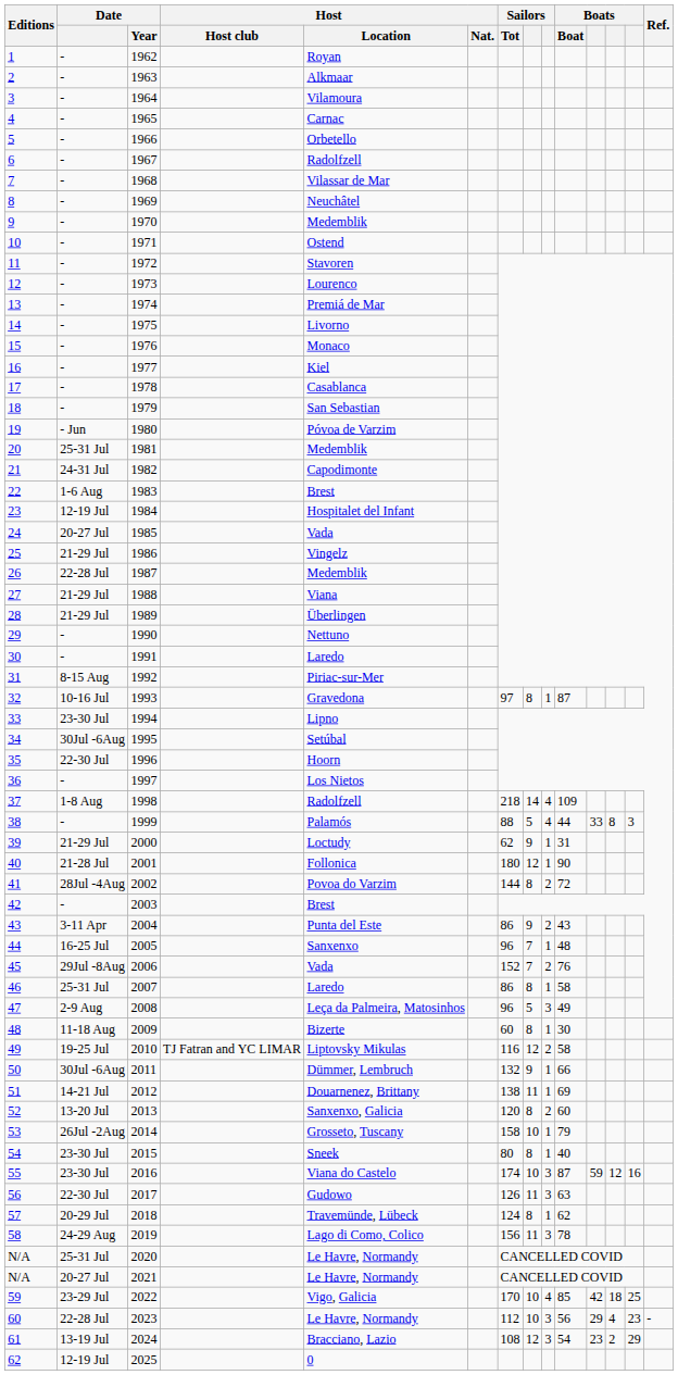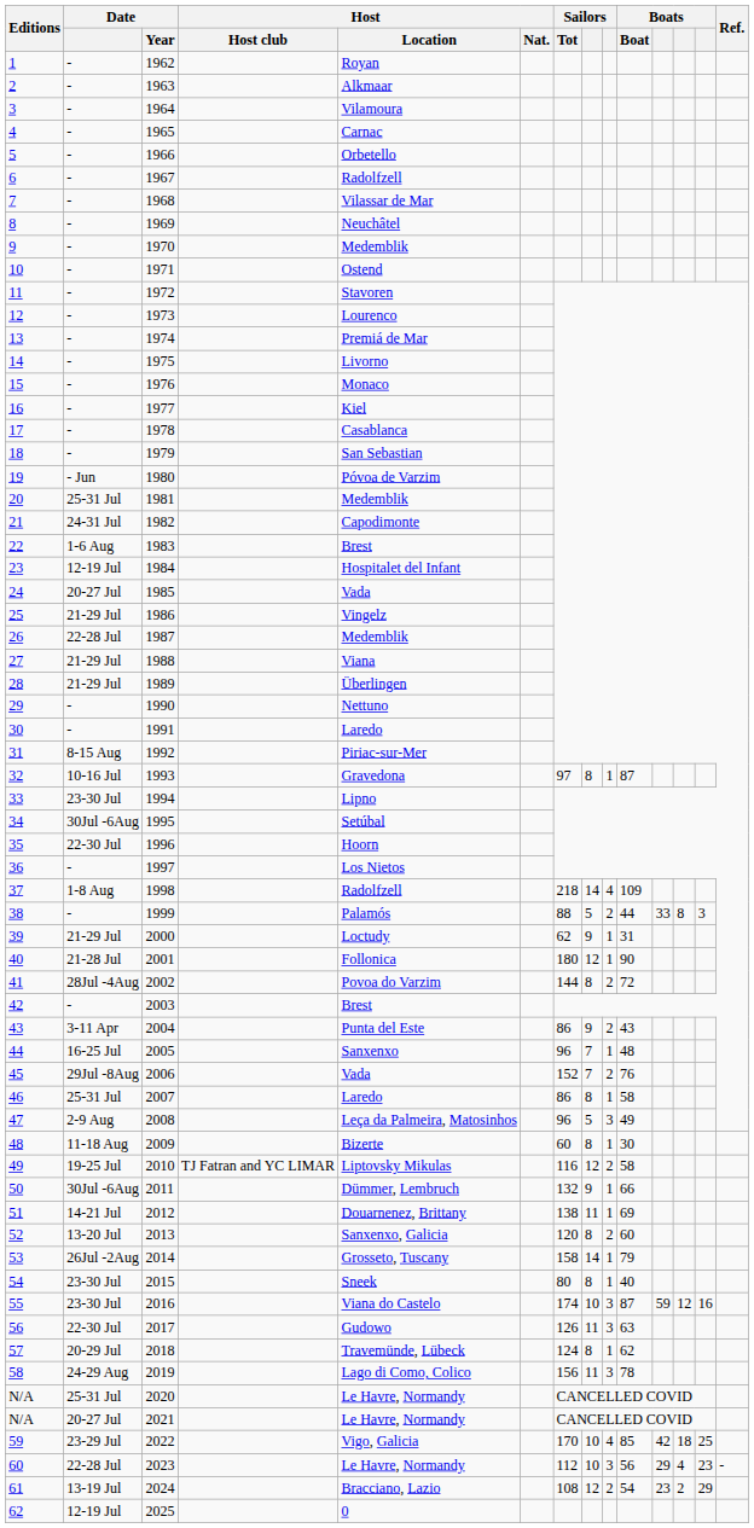 <table class="wikitable">
 <tr>
 <th rowspan=2>Editions</th>
 <th colspan=2>Date</th>
 <th colspan=3>Host</th>
 <th colspan=3>Sailors</th>
 <th colspan=4>Boats</th>
 <th rowspan=2>Ref.</th>
 </tr>
 <tr>
 <th></th>
 <th>Year</th>
 <th>Host club</th>
 <th>Location</th>
 <th>Nat.</th>
 <th>Tot</th>
 <th></th>
 <th></th>
 <th>Boat</th>
 <th></th>
 <th></th>
 <th></th>
 </tr>
 <tr>
 <td><a href='#'>1</a></td>
 <td>-</td>
 <td>1962</td>
 <td></td>
 <td><a href='#'>Royan</a></td>
 <td></td>
 <td></td>
 <td></td>
 <td></td>
 <td></td>
 <td></td>
 <td></td>
 <td></td>
 <td></td>
 </tr>
 <tr>
 <td><a href='#'>2</a></td>
 <td>-</td>
 <td>1963</td>
 <td></td>
 <td><a href='#'>Alkmaar</a></td>
 <td></td>
 <td></td>
 <td></td>
 <td></td>
 <td></td>
 <td></td>
 <td></td>
 <td></td>
 <td></td>
 </tr>
 <tr>
 <td><a href='#'>3</a></td>
 <td>-</td>
 <td>1964</td>
 <td></td>
 <td><a href='#'>Vilamoura</a></td>
 <td></td>
 <td></td>
 <td></td>
 <td></td>
 <td></td>
 <td></td>
 <td></td>
 <td></td>
 <td></td>
 </tr>
 <tr>
 <td><a href='#'>4</a></td>
 <td>-</td>
 <td>1965</td>
 <td></td>
 <td><a href='#'>Carnac</a></td>
 <td></td>
 <td></td>
 <td></td>
 <td></td>
 <td></td>
 <td></td>
 <td></td>
 <td></td>
 <td></td>
 </tr>
 <tr>
 <td><a href='#'>5</a></td>
 <td>-</td>
 <td>1966</td>
 <td></td>
 <td><a href='#'>Orbetello</a></td>
 <td></td>
 <td></td>
 <td></td>
 <td></td>
 <td></td>
 <td></td>
 <td></td>
 <td></td>
 <td></td>
 </tr>
 <tr>
 <td><a href='#'>6</a></td>
 <td>-</td>
 <td>1967</td>
 <td></td>
 <td><a href='#'>Radolfzell</a></td>
 <td></td>
 <td></td>
 <td></td>
 <td></td>
 <td></td>
 <td></td>
 <td></td>
 <td></td>
 <td></td>
 </tr>
 <tr>
 <td><a href='#'>7</a></td>
 <td>-</td>
 <td>1968</td>
 <td></td>
 <td><a href='#'>Vilassar de Mar</a></td>
 <td></td>
 <td></td>
 <td></td>
 <td></td>
 <td></td>
 <td></td>
 <td></td>
 <td></td>
 <td></td>
 </tr>
 <tr>
 <td><a href='#'>8</a></td>
 <td>-</td>
 <td>1969</td>
 <td></td>
 <td><a href='#'>Neuchâtel</a></td>
 <td></td>
 <td></td>
 <td></td>
 <td></td>
 <td></td>
 <td></td>
 <td></td>
 <td></td>
 <td></td>
 </tr>
 <tr>
 <td><a href='#'>9</a></td>
 <td>-</td>
 <td>1970</td>
 <td></td>
 <td><a href='#'>Medemblik</a></td>
 <td></td>
 <td></td>
 <td></td>
 <td></td>
 <td></td>
 <td></td>
 <td></td>
 <td></td>
 <td></td>
 </tr>
 <tr>
 <td><a href='#'>10</a></td>
 <td>-</td>
 <td>1971</td>
 <td></td>
 <td><a href='#'>Ostend</a></td>
 <td></td>
 <td></td>
 <td></td>
 <td></td>
 <td></td>
 <td></td>
 <td></td>
 <td></td>
 <td></td>
 </tr>
 <tr>
 <td><a href='#'>11</a></td>
 <td>-</td>
 <td>1972</td>
 <td></td>
 <td><a href='#'>Stavoren</a></td>
 <td></td>
 </tr>
 <tr>
 <td><a href='#'>12</a></td>
 <td>-</td>
 <td>1973</td>
 <td></td>
 <td><a href='#'>Lourenco</a></td>
 <td></td>
 </tr>
 <tr>
 <td><a href='#'>13</a></td>
 <td>-</td>
 <td>1974</td>
 <td></td>
 <td><a href='#'>Premiá de Mar</a></td>
 <td></td>
 </tr>
 <tr>
 <td><a href='#'>14</a></td>
 <td>-</td>
 <td>1975</td>
 <td></td>
 <td><a href='#'>Livorno</a></td>
 <td></td>
 </tr>
 <tr>
 <td><a href='#'>15</a></td>
 <td>-</td>
 <td>1976</td>
 <td></td>
 <td><a href='#'>Monaco</a></td>
 <td></td>
 </tr>
 <tr>
 <td><a href='#'>16</a></td>
 <td>-</td>
 <td>1977</td>
 <td></td>
 <td><a href='#'>Kiel</a></td>
 <td></td>
 </tr>
 <tr>
 <td><a href='#'>17</a></td>
 <td>-</td>
 <td>1978</td>
 <td></td>
 <td><a href='#'>Casablanca</a></td>
 <td></td>
 </tr>
 <tr>
 <td><a href='#'>18</a></td>
 <td>-</td>
 <td>1979</td>
 <td></td>
 <td><a href='#'>San Sebastian</a></td>
 <td></td>
 </tr>
 <tr>
 <td><a href='#'>19</a></td>
 <td>- Jun</td>
 <td>1980</td>
 <td></td>
 <td><a href='#'>Póvoa de Varzim</a></td>
 <td></td>
 </tr>
 <tr>
 <td><a href='#'>20</a></td>
 <td>25-31 Jul</td>
 <td>1981</td>
 <td></td>
 <td><a href='#'>Medemblik</a></td>
 <td></td>
 </tr>
 <tr>
 <td><a href='#'>21</a></td>
 <td>24-31 Jul</td>
 <td>1982</td>
 <td></td>
 <td><a href='#'>Capodimonte</a></td>
 <td></td>
 </tr>
 <tr>
 <td><a href='#'>22</a></td>
 <td>1-6 Aug</td>
 <td>1983</td>
 <td></td>
 <td><a href='#'>Brest</a></td>
 <td></td>
 </tr>
 <tr>
 <td><a href='#'>23</a></td>
 <td>12-19 Jul</td>
 <td>1984</td>
 <td></td>
 <td><a href='#'>Hospitalet del Infant</a></td>
 <td></td>
 </tr>
 <tr>
 <td><a href='#'>24</a></td>
 <td>20-27 Jul</td>
 <td>1985</td>
 <td></td>
 <td><a href='#'>Vada</a></td>
 <td></td>
 </tr>
 <tr>
 <td><a href='#'>25</a></td>
 <td>21-29 Jul</td>
 <td>1986</td>
 <td></td>
 <td><a href='#'>Vingelz</a></td>
 <td></td>
 </tr>
 <tr>
 <td><a href='#'>26</a></td>
 <td>22-28 Jul</td>
 <td>1987</td>
 <td></td>
 <td><a href='#'>Medemblik</a></td>
 <td></td>
 </tr>
 <tr>
 <td><a href='#'>27</a></td>
 <td>21-29 Jul</td>
 <td>1988</td>
 <td></td>
 <td><a href='#'>Viana</a></td>
 <td></td>
 </tr>
 <tr>
 <td><a href='#'>28</a></td>
 <td>21-29 Jul</td>
 <td>1989</td>
 <td></td>
 <td><a href='#'>Überlingen</a></td>
 <td></td>
 </tr>
 <tr>
 <td><a href='#'>29</a></td>
 <td>-</td>
 <td>1990</td>
 <td></td>
 <td><a href='#'>Nettuno</a></td>
 <td></td>
 </tr>
 <tr>
 <td><a href='#'>30</a></td>
 <td>-</td>
 <td>1991</td>
 <td></td>
 <td><a href='#'>Laredo</a></td>
 <td></td>
 </tr>
 <tr>
 <td><a href='#'>31</a></td>
 <td>8-15 Aug</td>
 <td>1992</td>
 <td></td>
 <td><a href='#'>Piriac-sur-Mer</a></td>
 <td></td>
 </tr>
 <tr>
 <td><a href='#'>32</a></td>
 <td>10-16 Jul</td>
 <td>1993</td>
 <td></td>
 <td><a href='#'>Gravedona</a></td>
 <td></td>
 <td>97</td>
 <td>8</td>
 <td>1</td>
 <td>87</td>
 <td></td>
 <td></td>
 <td></td>
 </tr>
 <tr>
 <td><a href='#'>33</a></td>
 <td>23-30 Jul</td>
 <td>1994</td>
 <td></td>
 <td><a href='#'>Lipno</a></td>
 <td></td>
 </tr>
 <tr>
 <td><a href='#'>34</a></td>
 <td>30Jul -6Aug</td>
 <td>1995</td>
 <td></td>
 <td><a href='#'>Setúbal</a></td>
 <td></td>
 </tr>
 <tr>
 <td><a href='#'>35</a></td>
 <td>22-30 Jul</td>
 <td>1996</td>
 <td></td>
 <td><a href='#'>Hoorn</a></td>
 <td></td>
 </tr>
 <tr>
 <td><a href='#'>36</a></td>
 <td>-</td>
 <td>1997</td>
 <td></td>
 <td><a href='#'>Los Nietos</a></td>
 <td></td>
 </tr>
 <tr>
 <td><a href='#'>37</a></td>
 <td>1-8 Aug</td>
 <td>1998</td>
 <td></td>
 <td><a href='#'>Radolfzell</a></td>
 <td></td>
 <td>218</td>
 <td>14</td>
 <td>4</td>
 <td>109</td>
 <td></td>
 <td></td>
 <td></td>
 </tr>
 <tr>
 <td><a href='#'>38</a></td>
 <td>-</td>
 <td>1999</td>
 <td></td>
 <td><a href='#'>Palamós</a></td>
 <td></td>
 <td>88</td>
 <td>5</td>
-<td>4</td>
+<td>2</td>
 <td>44</td>
 <td>33</td>
 <td>8</td>
 <td>3</td>
 </tr>
 <tr>
 <td><a href='#'>39</a></td>
 <td>21-29 Jul</td>
 <td>2000</td>
 <td></td>
 <td><a href='#'>Loctudy</a></td>
 <td></td>
 <td>62</td>
 <td>9</td>
 <td>1</td>
 <td>31</td>
 <td></td>
 <td></td>
 <td></td>
 </tr>
 <tr>
 <td><a href='#'>40</a></td>
 <td>21-28 Jul</td>
 <td>2001</td>
 <td></td>
 <td><a href='#'>Follonica</a></td>
 <td></td>
 <td>180</td>
 <td>12</td>
 <td>1</td>
 <td>90</td>
 <td></td>
 <td></td>
 <td></td>
 </tr>
 <tr>
 <td><a href='#'>41</a></td>
 <td>28Jul -4Aug</td>
 <td>2002</td>
 <td></td>
 <td><a href='#'>Povoa do Varzim</a></td>
 <td></td>
 <td>144</td>
 <td>8</td>
 <td>2</td>
 <td>72</td>
 <td></td>
 <td></td>
 <td></td>
 </tr>
 <tr>
 <td><a href='#'>42</a></td>
 <td>-</td>
 <td>2003</td>
 <td></td>
 <td><a href='#'>Brest</a></td>
 <td></td>
 </tr>
 <tr>
 <td><a href='#'>43</a></td>
 <td>3-11 Apr</td>
 <td>2004</td>
 <td></td>
 <td><a href='#'>Punta del Este</a></td>
 <td></td>
 <td>86</td>
 <td>9</td>
 <td>2</td>
 <td>43</td>
 <td></td>
 <td></td>
 <td></td>
 </tr>
 <tr>
 <td><a href='#'>44</a></td>
 <td>16-25 Jul</td>
 <td>2005</td>
 <td></td>
 <td><a href='#'>Sanxenxo</a></td>
 <td></td>
 <td>96</td>
 <td>7</td>
 <td>1</td>
 <td>48</td>
 <td></td>
 <td></td>
 <td></td>
 </tr>
 <tr>
 <td><a href='#'>45</a></td>
 <td>29Jul -8Aug</td>
 <td>2006</td>
 <td></td>
 <td><a href='#'>Vada</a></td>
 <td></td>
 <td>152</td>
 <td>7</td>
 <td>2</td>
 <td>76</td>
 <td></td>
 <td></td>
 <td></td>
 </tr>
 <tr>
 <td><a href='#'>46</a></td>
 <td>25-31 Jul</td>
 <td>2007</td>
 <td></td>
 <td><a href='#'>Laredo</a></td>
 <td></td>
 <td>86</td>
 <td>8</td>
 <td>1</td>
 <td>58</td>
 <td></td>
 <td></td>
 <td></td>
 </tr>
 <tr>
 <td><a href='#'>47</a></td>
 <td>2-9 Aug</td>
 <td>2008</td>
 <td></td>
 <td><a href='#'>Leça da Palmeira</a>, <a href='#'>Matosinhos</a></td>
 <td></td>
 <td>96</td>
 <td>5</td>
 <td>3</td>
 <td>49</td>
 <td></td>
 <td></td>
 <td></td>
 </tr>
 <tr>
 <td><a href='#'>48</a></td>
 <td>11-18 Aug</td>
 <td>2009</td>
 <td></td>
 <td><a href='#'>Bizerte</a></td>
 <td></td>
 <td>60</td>
 <td>8</td>
 <td>1</td>
 <td>30</td>
 <td></td>
 <td></td>
 <td></td>
 <td></td>
 </tr>
 <tr>
 <td><a href='#'>49</a></td>
 <td>19-25 Jul</td>
 <td>2010</td>
 <td>TJ Fatran and YC LIMAR</td>
 <td><a href='#'>Liptovsky Mikulas</a></td>
 <td></td>
 <td>116</td>
 <td>12</td>
 <td>2</td>
 <td>58</td>
 <td></td>
 <td></td>
 <td></td>
 <td></td>
 </tr>
 <tr>
 <td><a href='#'>50</a></td>
 <td>30Jul -6Aug</td>
 <td>2011</td>
 <td></td>
 <td><a href='#'>Dümmer</a>, <a href='#'>Lembruch</a></td>
 <td></td>
 <td>132</td>
 <td>9</td>
 <td>1</td>
 <td>66</td>
 <td></td>
 <td></td>
 <td></td>
 <td></td>
 </tr>
 <tr>
 <td><a href='#'>51</a></td>
 <td>14-21 Jul</td>
 <td>2012</td>
 <td></td>
 <td><a href='#'>Douarnenez</a>, <a href='#'>Brittany</a></td>
 <td></td>
 <td>138</td>
 <td>11</td>
 <td>1</td>
 <td>69</td>
 <td></td>
 <td></td>
 <td></td>
 <td></td>
 </tr>
 <tr>
 <td><a href='#'>52</a></td>
 <td>13-20 Jul</td>
 <td>2013</td>
 <td></td>
 <td><a href='#'>Sanxenxo</a>, <a href='#'>Galicia</a></td>
 <td></td>
 <td>120</td>
 <td>8</td>
 <td>2</td>
 <td>60</td>
 <td></td>
 <td></td>
 <td></td>
 <td></td>
 </tr>
 <tr>
 <td><a href='#'>53</a></td>
 <td>26Jul -2Aug</td>
 <td>2014</td>
 <td></td>
 <td><a href='#'>Grosseto</a>, <a href='#'>Tuscany</a></td>
 <td></td>
 <td>158</td>
-<td>10</td>
+<td>14</td>
 <td>1</td>
 <td>79</td>
 <td></td>
 <td></td>
 <td></td>
 <td></td>
 </tr>
 <tr>
 <td><a href='#'>54</a></td>
 <td>23-30 Jul</td>
 <td>2015</td>
 <td></td>
 <td><a href='#'>Sneek</a></td>
 <td></td>
 <td>80</td>
 <td>8</td>
 <td>1</td>
 <td>40</td>
 <td></td>
 <td></td>
 <td></td>
 <td></td>
 </tr>
 <tr>
 <td><a href='#'>55</a></td>
 <td>23-30 Jul</td>
 <td>2016</td>
 <td></td>
 <td><a href='#'>Viana do Castelo</a></td>
 <td></td>
 <td>174</td>
 <td>10</td>
 <td>3</td>
 <td>87</td>
 <td>59</td>
 <td>12</td>
 <td>16</td>
 <td></td>
 </tr>
 <tr>
 <td><a href='#'>56</a></td>
 <td>22-30 Jul</td>
 <td>2017</td>
 <td></td>
 <td><a href='#'>Gudowo</a></td>
 <td></td>
 <td>126</td>
 <td>11</td>
 <td>3</td>
 <td>63</td>
 <td></td>
 <td></td>
 <td></td>
 <td></td>
 </tr>
 <tr>
 <td><a href='#'>57</a></td>
 <td>20-29 Jul</td>
 <td>2018</td>
 <td></td>
 <td><a href='#'>Travemünde</a>, <a href='#'>Lübeck</a></td>
 <td></td>
 <td>124</td>
 <td>8</td>
 <td>1</td>
 <td>62</td>
 <td></td>
 <td></td>
 <td></td>
 <td></td>
 </tr>
 <tr>
 <td><a href='#'>58</a></td>
 <td>24-29 Aug</td>
 <td>2019</td>
 <td></td>
 <td><a href='#'>Lago di Como, Colico</a></td>
 <td></td>
 <td>156</td>
 <td>11</td>
 <td>3</td>
 <td>78</td>
 <td></td>
 <td></td>
 <td></td>
 <td></td>
 </tr>
 <tr>
 <td>N/A</td>
 <td>25-31 Jul</td>
 <td>2020</td>
 <td></td>
 <td><a href='#'>Le Havre</a>, <a href='#'>Normandy</a></td>
 <td></td>
 <td COLSPAN=7>CANCELLED COVID</td>
 <td></td>
 </tr>
 <tr>
 <td>N/A</td>
 <td>20-27 Jul</td>
 <td>2021</td>
 <td></td>
 <td><a href='#'>Le Havre</a>, <a href='#'>Normandy</a></td>
 <td></td>
 <td COLSPAN=7>CANCELLED COVID</td>
 </tr>
 <tr>
 <td><a href='#'>59</a></td>
 <td>23-29 Jul</td>
 <td>2022</td>
 <td></td>
 <td><a href='#'>Vigo</a>, <a href='#'>Galicia</a></td>
 <td></td>
 <td>170</td>
 <td>10</td>
 <td>4</td>
 <td>85</td>
 <td>42</td>
 <td>18</td>
 <td>25</td>
 <td></td>
 </tr>
 <tr>
 <td><a href='#'>60</a></td>
 <td>22-28 Jul</td>
 <td>2023</td>
 <td></td>
 <td><a href='#'>Le Havre</a>, <a href='#'>Normandy</a></td>
 <td></td>
 <td>112</td>
 <td>10</td>
 <td>3</td>
 <td>56</td>
 <td>29</td>
 <td>4</td>
 <td>23</td>
 <td>-</td>
 </tr>
 <tr>
 <td><a href='#'>61</a></td>
 <td>13-19 Jul</td>
 <td>2024</td>
 <td></td>
 <td><a href='#'>Bracciano</a>, <a href='#'>Lazio</a></td>
 <td></td>
 <td>108</td>
 <td>12</td>
-<td>3</td>
+<td>2</td>
 <td>54</td>
 <td>23</td>
 <td>2</td>
 <td>29</td>
 <td></td>
 </tr>
 <tr>
 <td><a href='#'>62</a></td>
 <td>12-19 Jul</td>
 <td>2025</td>
 <td></td>
 <td><a href='#'>0</a></td>
 <td></td>
 <td></td>
 <td></td>
 <td></td>
 <td></td>
 <td></td>
 <td></td>
 <td></td>
 <td></td>
 </tr>
 </table>
